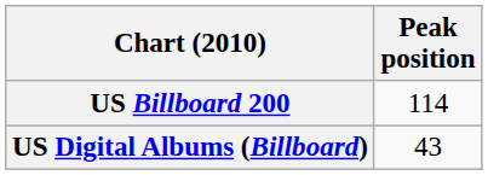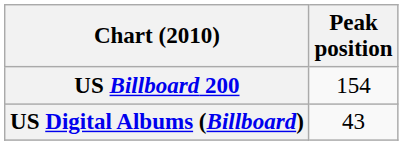 <table class="wikitable sortable plainrowheaders" style="text-align:center">
 <tr>
 <th scope="col">Chart (2010)</th>
 <th scope="col">Peak<br>position</th>
 </tr>
 <tr>
 <th scope="row">US <a href='#'><em>Billboard</em> 200</a></th>
-<td>114</td>
+<td>154</td>
 </tr>
 <tr>
 <th scope="row">US <a href='#'>Digital Albums</a> (<em><a href='#'>Billboard</a></em>)</th>
 <td>43</td>
 </tr>
 </table>
